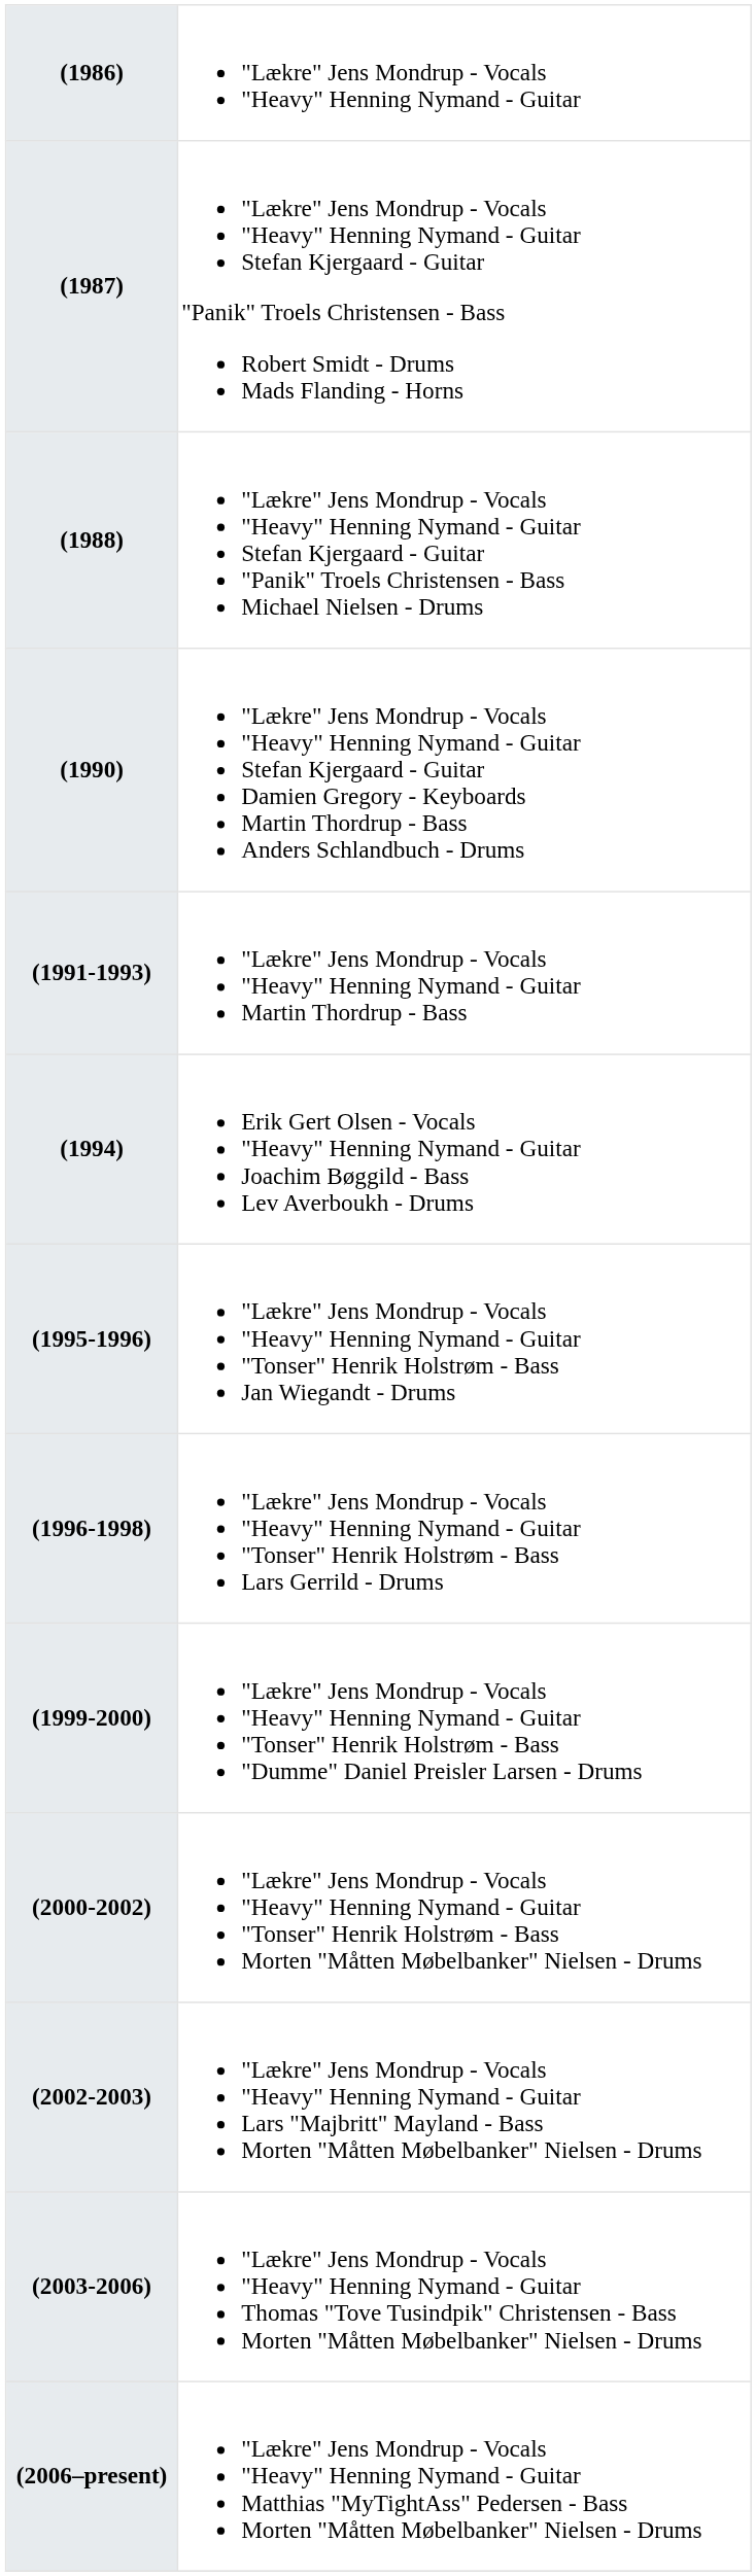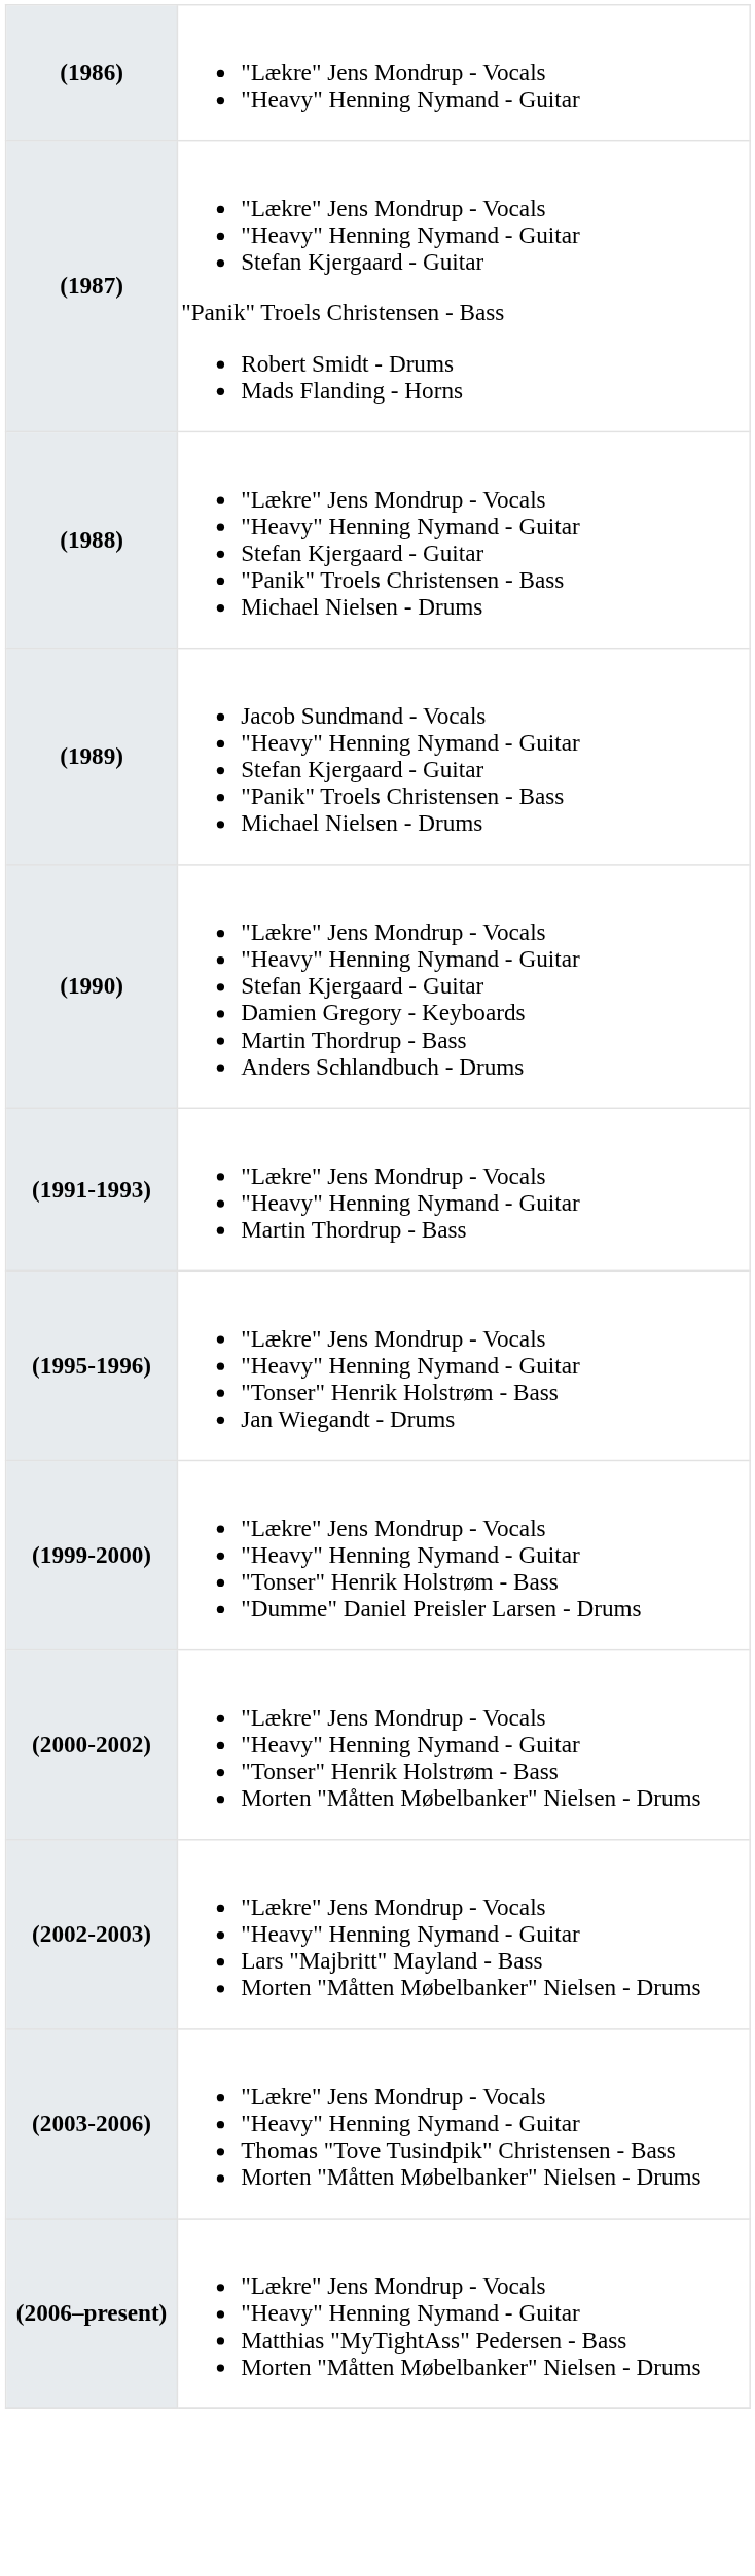 <table class="toccolours"  border=1 cellpadding=2 cellspacing=0 style="width: 500px; margin: 0 0 1em 1em; border-collapse: collapse; border: 1px solid #E2E2E2;margin:auto;">
 <tr>
 <th bgcolor="#E7EBEE">(1986)</th>
 <td><br><ul><li>"Lækre" Jens Mondrup - Vocals</li><li>"Heavy" Henning Nymand - Guitar</li></ul></td>
 </tr>
 <tr>
 <th bgcolor="#E7EBEE">(1987)</th>
 <td><br><ul><li>"Lækre" Jens Mondrup - Vocals</li><li>"Heavy" Henning Nymand - Guitar</li><li>Stefan Kjergaard - Guitar</li></ul>"Panik" Troels Christensen - Bass<ul><li>Robert Smidt - Drums</li><li>Mads Flanding - Horns</li></ul></td>
 </tr>
 <tr>
 <th bgcolor="#E7EBEE">(1988)</th>
 <td><br><ul><li>"Lækre" Jens Mondrup - Vocals</li><li>"Heavy" Henning Nymand - Guitar</li><li>Stefan Kjergaard - Guitar</li><li>"Panik" Troels Christensen - Bass</li><li>Michael Nielsen - Drums</li></ul></td>
 </tr>
 <tr>
+<th bgcolor="#E7EBEE">(1989)</th>
+<td><br><ul><li>Jacob Sundmand - Vocals</li><li>"Heavy" Henning Nymand - Guitar</li><li>Stefan Kjergaard - Guitar</li><li>"Panik" Troels Christensen - Bass</li><li>Michael Nielsen - Drums</li></ul></td>
+</tr>
+<tr>
 <th bgcolor="#E7EBEE">(1990)</th>
 <td><br><ul><li>"Lækre" Jens Mondrup - Vocals</li><li>"Heavy" Henning Nymand - Guitar</li><li>Stefan Kjergaard - Guitar</li><li>Damien Gregory - Keyboards</li><li>Martin Thordrup - Bass</li><li>Anders Schlandbuch - Drums</li></ul></td>
 </tr>
 <tr>
 <th bgcolor="#E7EBEE">(1991-1993)</th>
 <td><br><ul><li>"Lækre" Jens Mondrup - Vocals</li><li>"Heavy" Henning Nymand - Guitar</li><li>Martin Thordrup - Bass</li></ul></td>
 </tr>
 <tr>
-<th bgcolor="#E7EBEE">(1994)</th>
-<td><br><ul><li>Erik Gert Olsen - Vocals</li><li>"Heavy" Henning Nymand - Guitar</li><li>Joachim Bøggild - Bass</li><li>Lev Averboukh - Drums</li></ul></td>
-</tr>
-<tr>
 <th bgcolor="#E7EBEE">(1995-1996)</th>
 <td><br><ul><li>"Lækre" Jens Mondrup - Vocals</li><li>"Heavy" Henning Nymand - Guitar</li><li>"Tonser" Henrik Holstrøm - Bass</li><li>Jan Wiegandt - Drums</li></ul></td>
-</tr>
-<tr>
-<th bgcolor="#E7EBEE">(1996-1998)</th>
-<td><br><ul><li>"Lækre" Jens Mondrup - Vocals</li><li>"Heavy" Henning Nymand - Guitar</li><li>"Tonser" Henrik Holstrøm - Bass</li><li>Lars Gerrild - Drums</li></ul></td>
 </tr>
 <tr>
 <th bgcolor="#E7EBEE">(1999-2000)</th>
 <td><br><ul><li>"Lækre" Jens Mondrup - Vocals</li><li>"Heavy" Henning Nymand - Guitar</li><li>"Tonser" Henrik Holstrøm - Bass</li><li>"Dumme" Daniel Preisler Larsen - Drums</li></ul></td>
 </tr>
 <tr>
 <th bgcolor="#E7EBEE">(2000-2002)</th>
 <td><br><ul><li>"Lækre" Jens Mondrup - Vocals</li><li>"Heavy" Henning Nymand - Guitar</li><li>"Tonser" Henrik Holstrøm - Bass</li><li>Morten "Måtten Møbelbanker" Nielsen - Drums</li></ul></td>
 </tr>
 <tr>
 <th bgcolor="#E7EBEE">(2002-2003)</th>
 <td><br><ul><li>"Lækre" Jens Mondrup - Vocals</li><li>"Heavy" Henning Nymand - Guitar</li><li>Lars "Majbritt" Mayland - Bass</li><li>Morten "Måtten Møbelbanker" Nielsen - Drums</li></ul></td>
 </tr>
 <tr>
 <th bgcolor="#E7EBEE">(2003-2006)</th>
 <td><br><ul><li>"Lækre" Jens Mondrup - Vocals</li><li>"Heavy" Henning Nymand - Guitar</li><li>Thomas "Tove Tusindpik" Christensen - Bass</li><li>Morten "Måtten Møbelbanker" Nielsen - Drums</li></ul></td>
 </tr>
 <tr>
 <th bgcolor="#E7EBEE">(2006–present)</th>
 <td><br><ul><li>"Lækre" Jens Mondrup - Vocals</li><li>"Heavy" Henning Nymand - Guitar</li><li>Matthias "MyTightAss" Pedersen - Bass</li><li>Morten "Måtten Møbelbanker" Nielsen - Drums</li></ul></td>
 </tr>
 <tr>
 </tr>
 </table>
